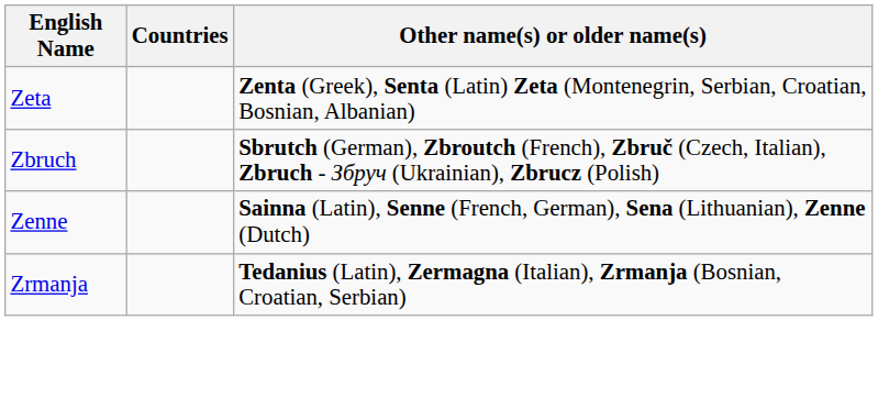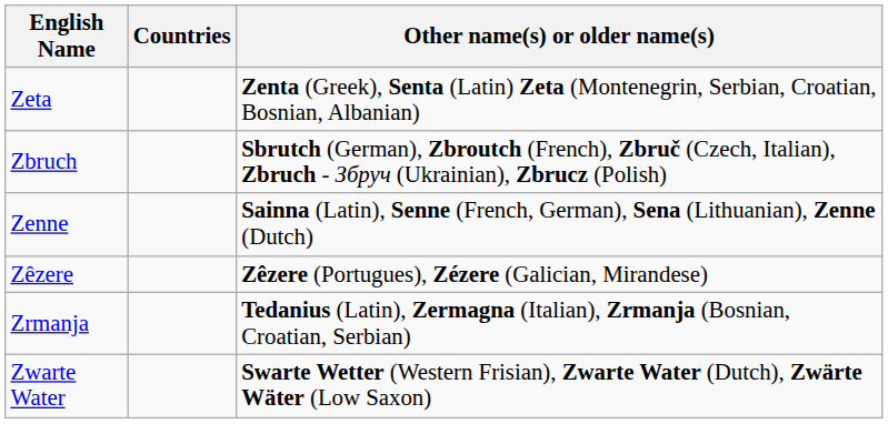 <table class=wikitable>
 <tr>
 <th>English Name</th>
 <th>Countries</th>
 <th>Other name(s) or older name(s)</th>
 </tr>
 <tr>
 <td><a href='#'>Zeta</a></td>
 <td></td>
 <td><strong>Zenta</strong> (Greek), <strong>Senta</strong> (Latin) <strong>Zeta</strong> (Montenegrin, Serbian, Croatian, Bosnian, Albanian)</td>
 </tr>
 <tr>
 <td><a href='#'>Zbruch</a></td>
 <td></td>
 <td><strong>Sbrutch</strong> (German), <strong>Zbroutch</strong> (French), <strong>Zbruč</strong> (Czech, Italian), <strong>Zbruch</strong> - <em>Збруч</em> (Ukrainian), <strong>Zbrucz</strong> (Polish)</td>
 </tr>
 <tr>
 <td><a href='#'>Zenne</a></td>
 <td></td>
 <td><strong>Sainna</strong> (Latin), <strong>Senne</strong> (French, German), <strong>Sena</strong> (Lithuanian), <strong>Zenne</strong> (Dutch)</td>
 </tr>
 <tr>
+<td><a href='#'>Zêzere</a></td>
+<td></td>
+<td><strong>Zêzere</strong> (Portugues), <strong>Zézere</strong> (Galician, Mirandese)</td>
+</tr>
+<tr>
 <td><a href='#'>Zrmanja</a></td>
 <td></td>
 <td><strong>Tedanius</strong> (Latin), <strong>Zermagna</strong> (Italian), <strong>Zrmanja</strong> (Bosnian, Croatian, Serbian)</td>
 </tr>
+<tr>
+<td><a href='#'>Zwarte Water</a></td>
+<td></td>
+<td><strong>Swarte Wetter</strong> (Western Frisian), <strong>Zwarte Water</strong> (Dutch), <strong>Zwärte Wäter</strong> (Low Saxon)</td>
+</tr>
 </table>
